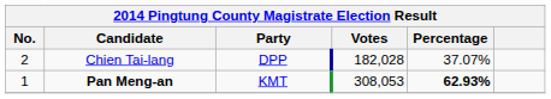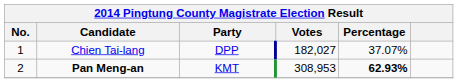 <table class="wikitable" style="margin:1em auto; text-align:center">
 <tr>
 <th colspan="7" width=620px><a href='#'>2014 Pingtung County Magistrate Election</a> Result</th>
 </tr>
 <tr>
 <th width=35>No.</th>
 <th width=180>Candidate</th>
 <th width=120>Party</th>
 <th width=75>Votes</th>
 <th width=75>Percentage</th>
 <th width=49></th>
 </tr>
 <tr>
-<td>2</td>
+<td>1</td>
 <td><a href='#'>Chien Tai-lang</a></td>
 <td><a href='#'>DPP</a></td>
-<td style="border-left:4px solid #000099;" align="right">182,028</td>
+<td style="border-left:4px solid #000099;" align="right">182,027</td>
 <td align="right">37.07%</td>
 <td align="center"></td>
 </tr>
 <tr>
-<td>1</td>
+<td>2</td>
 <td><strong>Pan Meng-an</strong></td>
 <td><a href='#'>KMT</a></td>
-<td style="border-left:4px solid #1B9431;" align="right">308,053</td>
+<td style="border-left:4px solid #1B9431;" align="right">308,953</td>
 <td align="right"><strong>62.93%</strong></td>
 <td align="center"></td>
 </tr>
 <tr bgcolor=EEEEEE>
 </tr>
 </table>
